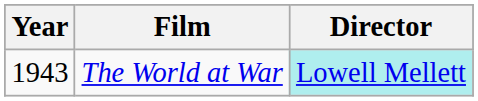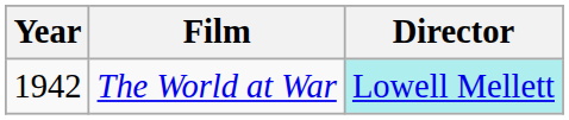 <table class="wikitable">
 <tr>
 <th>Year</th>
 <th>Film</th>
 <th>Director</th>
 </tr>
 <tr>
-<td>1943</td>
+<td>1942</td>
 <td><em><a href='#'>The World at War</a></em></td>
 <td style="background: paleturquoise;"><a href='#'>Lowell Mellett</a></td>
 </tr>
 </table>
